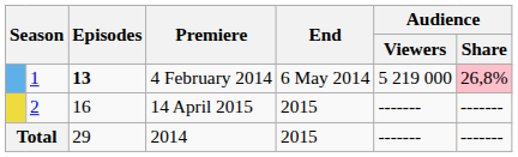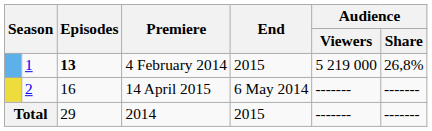 <table class="wikitable">
 <tr>
 <th colspan="2" rowspan="2">Season</th>
 <th rowspan="2">Episodes</th>
 <th rowspan="2">Premiere</th>
 <th rowspan="2">End</th>
 <th colspan="3">Audience</th>
 </tr>
 <tr>
 <th>Viewers</th>
 <th>Share</th>
 </tr>
 <tr>
 <td style="background:#5eb0eb;"></td>
 <td><a href='#'>1</a></td>
 <td><strong>13</strong></td>
 <td>4 February 2014</td>
-<td>6 May 2014</td>
+<td>2015</td>
 <td>5 219 000</td>
-<td style="background: pink;">26,8%</td>
+<td>26,8%</td>
 </tr>
 <tr>
 <td style="background:#EEDC3D;"></td>
 <td><a href='#'>2</a></td>
 <td>16</td>
 <td>14 April 2015</td>
-<td>2015</td>
+<td>6 May 2014</td>
 <td>-------</td>
 <td>-------</td>
 </tr>
 <tr>
 <th colspan="2">Total</th>
 <td>29</td>
 <td>2014</td>
 <td>2015</td>
 <td>-------</td>
 <td>-------</td>
 </tr>
 </table>
